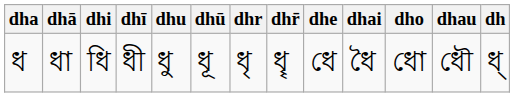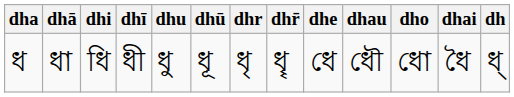 <table class="wikitable">
 <tr>
 <th>dha</th>
 <th>dhā</th>
 <th>dhi</th>
 <th>dhī</th>
 <th>dhu</th>
 <th>dhū</th>
 <th>dhr</th>
 <th>dhr̄</th>
 <th>dhe</th>
+<th>dhau</th>
+<th>dho</th>
 <th>dhai</th>
-<th>dho</th>
-<th>dhau</th>
 <th>dh</th>
 </tr>
 <tr style="font-size: 150%;">
 <td>ধ</td>
 <td>ধা</td>
 <td>ধি</td>
 <td>ধী</td>
 <td>ধু</td>
 <td>ধূ</td>
 <td>ধৃ</td>
 <td>ধৄ</td>
 <td>ধে</td>
+<td>ধৌ</td>
+<td>ধো</td>
 <td>ধৈ</td>
-<td>ধো</td>
-<td>ধৌ</td>
 <td>ধ্</td>
 </tr>
 </table>
